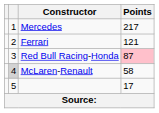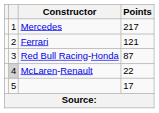 <table class="wikitable" style="font-size: 85%;">
 <tr>
 <th></th>
 <th></th>
 <th>Constructor</th>
 <th>Points</th>
 </tr>
 <tr>
 <td align="left"></td>
 <td align="center">1</td>
 <td> <a href='#'>Mercedes</a></td>
 <td>217</td>
 </tr>
 <tr>
 <td align="left"></td>
 <td align="center">2</td>
 <td> <a href='#'>Ferrari</a></td>
 <td>121</td>
 </tr>
 <tr>
 <td align="left"></td>
 <td align="center">3</td>
 <td> <a href='#'>Red Bull Racing</a>-<a href='#'>Honda</a></td>
-<td style="background: pink;">87</td>
+<td>87</td>
 </tr>
 <tr>
 <td align="left"></td>
 <td align="center" style="background: lightgrey;">4</td>
 <td> <a href='#'>McLaren</a>-<a href='#'>Renault</a></td>
-<td align="left">58</td>
+<td align="left">22</td>
 </tr>
 <tr>
 <td align="left"></td>
 <td align="center">5</td>
 <td></td>
 <td align="left">17</td>
 </tr>
 <tr>
 <th colspan=4>Source:</th>
 </tr>
 </table>
